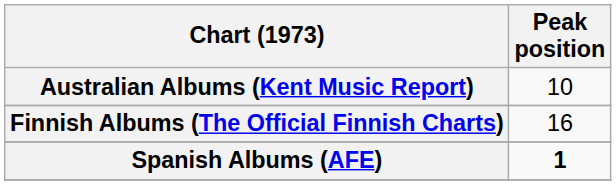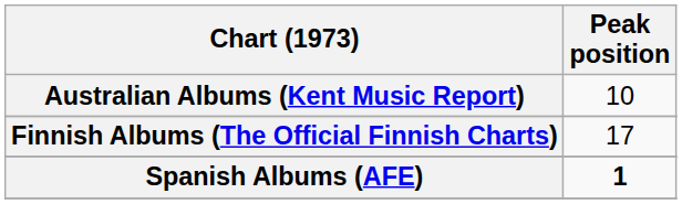 <table class="wikitable sortable plainrowheaders">
 <tr>
 <th>Chart (1973)</th>
 <th>Peak<br>position</th>
 </tr>
 <tr>
 <th scope="row">Australian Albums (<a href='#'>Kent Music Report</a>)</th>
 <td align="center">10</td>
 </tr>
 <tr>
 </tr>
 <tr>
 <th scope="row">Finnish Albums (<a href='#'>The Official Finnish Charts</a>)</th>
-<td align="center">16</td>
+<td align="center">17</td>
 </tr>
 <tr>
 </tr>
 <tr>
 </tr>
 <tr>
 <th scope="row">Spanish Albums (<a href='#'>AFE</a>)</th>
 <td style="text-align:center;"><strong>1</strong></td>
 </tr>
 <tr>
 </tr>
 <tr>
 </tr>
 </table>
